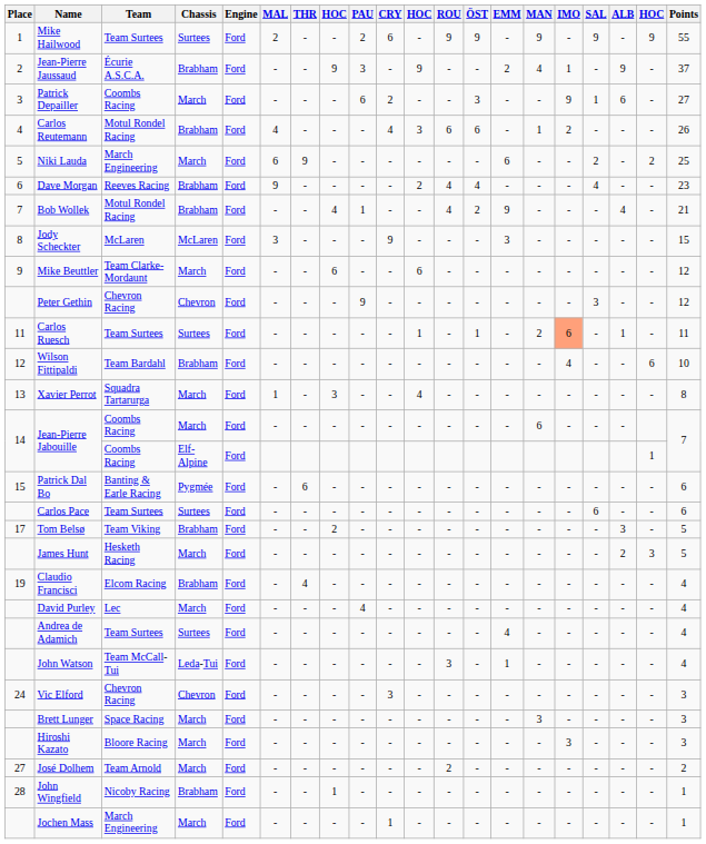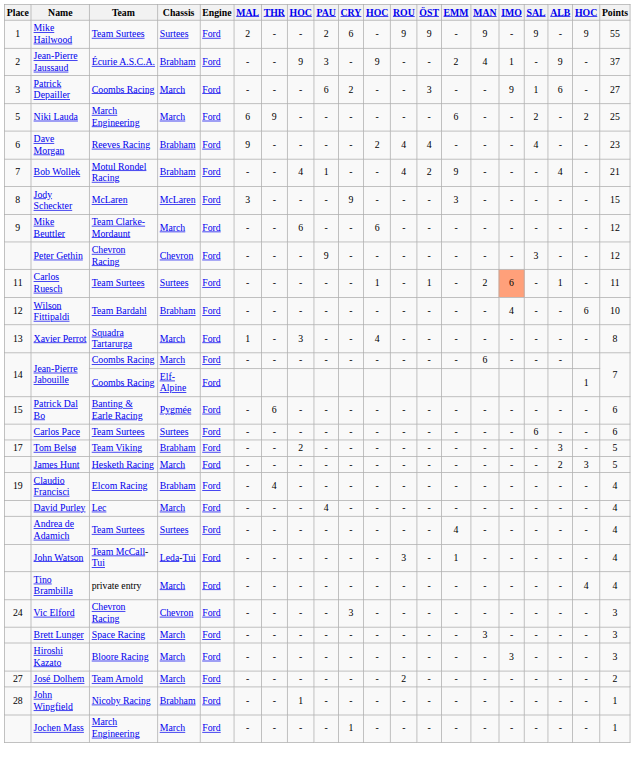 <table class="wikitable" style="font-size: 85%; text-align:center">
 <tr>
 <th>Place</th>
 <th>Name</th>
 <th>Team</th>
 <th>Chassis</th>
 <th>Engine</th>
 <th><a href='#'>MAL</a><br></th>
 <th><a href='#'>THR</a><br></th>
 <th><a href='#'>HOC</a><br></th>
 <th><a href='#'>PAU</a><br></th>
 <th><a href='#'>CRY</a><br></th>
 <th><a href='#'>HOC</a><br></th>
 <th><a href='#'>ROU</a><br></th>
 <th><a href='#'>ÖST</a><br></th>
 <th><a href='#'>EMM</a><br></th>
 <th><a href='#'>MAN</a><br></th>
 <th><a href='#'>IMO</a><br></th>
 <th><a href='#'>SAL</a><br></th>
 <th><a href='#'>ALB</a><br></th>
 <th><a href='#'>HOC</a><br></th>
 <th>Points</th>
 </tr>
 <tr>
 <td>1</td>
 <td align="left"> <a href='#'>Mike Hailwood</a></td>
 <td align="left"><a href='#'>Team Surtees</a></td>
 <td align="left"><a href='#'>Surtees</a></td>
 <td align="left"><a href='#'>Ford</a></td>
 <td>2</td>
 <td>-</td>
 <td>-</td>
 <td>2</td>
 <td>6</td>
 <td>-</td>
 <td>9</td>
 <td>9</td>
 <td>-</td>
 <td>9</td>
 <td>-</td>
 <td>9</td>
 <td>-</td>
 <td>9</td>
 <td>55</td>
 </tr>
 <tr>
 <td>2</td>
 <td align="left"> <a href='#'>Jean-Pierre Jaussaud</a></td>
 <td align="left"><a href='#'>Écurie A.S.C.A.</a></td>
 <td align="left"><a href='#'>Brabham</a></td>
 <td align="left"><a href='#'>Ford</a></td>
 <td>-</td>
 <td>-</td>
 <td>9</td>
 <td>3</td>
 <td>-</td>
 <td>9</td>
 <td>-</td>
 <td>-</td>
 <td>2</td>
 <td>4</td>
 <td>1</td>
 <td>-</td>
 <td>9</td>
 <td>-</td>
 <td>37</td>
 </tr>
 <tr>
 <td>3</td>
 <td align="left"> <a href='#'>Patrick Depailler</a></td>
 <td align="left"><a href='#'>Coombs Racing</a></td>
 <td align="left"><a href='#'>March</a></td>
 <td align="left"><a href='#'>Ford</a></td>
 <td>-</td>
 <td>-</td>
 <td>-</td>
 <td>6</td>
 <td>2</td>
 <td>-</td>
 <td>-</td>
 <td>3</td>
 <td>-</td>
 <td>-</td>
 <td>9</td>
 <td>1</td>
 <td>6</td>
 <td>-</td>
 <td>27</td>
-</tr>
-<tr>
-<td>4</td>
-<td align="left"> <a href='#'>Carlos Reutemann</a></td>
-<td align="left"><a href='#'>Motul Rondel Racing</a></td>
-<td align="left"><a href='#'>Brabham</a></td>
-<td align="left"><a href='#'>Ford</a></td>
-<td>4</td>
-<td>-</td>
-<td>-</td>
-<td>-</td>
-<td>4</td>
-<td>3</td>
-<td>6</td>
-<td>6</td>
-<td>-</td>
-<td>1</td>
-<td>2</td>
-<td>-</td>
-<td>-</td>
-<td>-</td>
-<td>26</td>
 </tr>
 <tr>
 <td>5</td>
 <td align="left"> <a href='#'>Niki Lauda</a></td>
 <td align="left"><a href='#'>March Engineering</a></td>
 <td align="left"><a href='#'>March</a></td>
 <td align="left"><a href='#'>Ford</a></td>
 <td>6</td>
 <td>9</td>
 <td>-</td>
 <td>-</td>
 <td>-</td>
 <td>-</td>
 <td>-</td>
 <td>-</td>
 <td>6</td>
 <td>-</td>
 <td>-</td>
 <td>2</td>
 <td>-</td>
 <td>2</td>
 <td>25</td>
 </tr>
 <tr>
 <td>6</td>
 <td align="left"> <a href='#'>Dave Morgan</a></td>
 <td align="left"><a href='#'>Reeves Racing</a></td>
 <td align="left"><a href='#'>Brabham</a></td>
 <td align="left"><a href='#'>Ford</a></td>
 <td>9</td>
 <td>-</td>
 <td>-</td>
 <td>-</td>
 <td>-</td>
 <td>2</td>
 <td>4</td>
 <td>4</td>
 <td>-</td>
 <td>-</td>
 <td>-</td>
 <td>4</td>
 <td>-</td>
 <td>-</td>
 <td>23</td>
 </tr>
 <tr>
 <td>7</td>
 <td align="left"> <a href='#'>Bob Wollek</a></td>
 <td align="left"><a href='#'>Motul Rondel Racing</a></td>
 <td align="left"><a href='#'>Brabham</a></td>
 <td align="left"><a href='#'>Ford</a></td>
 <td>-</td>
 <td>-</td>
 <td>4</td>
 <td>1</td>
 <td>-</td>
 <td>-</td>
 <td>4</td>
 <td>2</td>
 <td>9</td>
 <td>-</td>
 <td>-</td>
 <td>-</td>
 <td>4</td>
 <td>-</td>
 <td>21</td>
 </tr>
 <tr>
 <td>8</td>
 <td align="left"> <a href='#'>Jody Scheckter</a></td>
 <td align="left"><a href='#'>McLaren</a></td>
 <td align="left"><a href='#'>McLaren</a></td>
 <td align="left"><a href='#'>Ford</a></td>
 <td>3</td>
 <td>-</td>
 <td>-</td>
 <td>-</td>
 <td>9</td>
 <td>-</td>
 <td>-</td>
 <td>-</td>
 <td>3</td>
 <td>-</td>
 <td>-</td>
 <td>-</td>
 <td>-</td>
 <td>-</td>
 <td>15</td>
 </tr>
 <tr>
 <td>9</td>
 <td align="left"> <a href='#'>Mike Beuttler</a></td>
 <td align="left"><a href='#'>Team Clarke-Mordaunt</a></td>
 <td align="left"><a href='#'>March</a></td>
 <td align="left"><a href='#'>Ford</a></td>
 <td>-</td>
 <td>-</td>
 <td>6</td>
 <td>-</td>
 <td>-</td>
 <td>6</td>
 <td>-</td>
 <td>-</td>
 <td>-</td>
 <td>-</td>
 <td>-</td>
 <td>-</td>
 <td>-</td>
 <td>-</td>
 <td>12</td>
 </tr>
 <tr>
 <td></td>
 <td align="left"> <a href='#'>Peter Gethin</a></td>
 <td align="left"><a href='#'>Chevron Racing</a></td>
 <td align="left"><a href='#'>Chevron</a></td>
 <td align="left"><a href='#'>Ford</a></td>
 <td>-</td>
 <td>-</td>
 <td>-</td>
 <td>9</td>
 <td>-</td>
 <td>-</td>
 <td>-</td>
 <td>-</td>
 <td>-</td>
 <td>-</td>
 <td>-</td>
 <td>3</td>
 <td>-</td>
 <td>-</td>
 <td>12</td>
 </tr>
 <tr>
 <td>11</td>
 <td align="left"> <a href='#'>Carlos Ruesch</a></td>
 <td align="left"><a href='#'>Team Surtees</a></td>
 <td align="left"><a href='#'>Surtees</a></td>
 <td align="left"><a href='#'>Ford</a></td>
 <td>-</td>
 <td>-</td>
 <td>-</td>
 <td>-</td>
 <td>-</td>
 <td>1</td>
 <td>-</td>
 <td>1</td>
 <td>-</td>
 <td>2</td>
 <td style="background: lightsalmon;">6</td>
 <td>-</td>
 <td>1</td>
 <td>-</td>
 <td>11</td>
 </tr>
 <tr>
 <td>12</td>
 <td align="left"> <a href='#'>Wilson Fittipaldi</a></td>
 <td align="left"><a href='#'>Team Bardahl</a></td>
 <td align="left"><a href='#'>Brabham</a></td>
 <td align="left"><a href='#'>Ford</a></td>
 <td>-</td>
 <td>-</td>
 <td>-</td>
 <td>-</td>
 <td>-</td>
 <td>-</td>
 <td>-</td>
 <td>-</td>
 <td>-</td>
 <td>-</td>
 <td>4</td>
 <td>-</td>
 <td>-</td>
 <td>6</td>
 <td>10</td>
 </tr>
 <tr>
 <td>13</td>
 <td align="left"> <a href='#'>Xavier Perrot</a></td>
 <td align="left"><a href='#'>Squadra Tartarurga</a></td>
 <td align="left"><a href='#'>March</a></td>
 <td align="left"><a href='#'>Ford</a></td>
 <td>1</td>
 <td>-</td>
 <td>3</td>
 <td>-</td>
 <td>-</td>
 <td>4</td>
 <td>-</td>
 <td>-</td>
 <td>-</td>
 <td>-</td>
 <td>-</td>
 <td>-</td>
 <td>-</td>
 <td>-</td>
 <td>8</td>
 </tr>
 <tr>
 <td rowspan=2>14</td>
 <td rowspan=2 align="left"> <a href='#'>Jean-Pierre Jabouille</a></td>
 <td align="left"><a href='#'>Coombs Racing</a></td>
 <td align="left"><a href='#'>March</a></td>
 <td align="left"><a href='#'>Ford</a></td>
 <td>-</td>
 <td>-</td>
 <td>-</td>
 <td>-</td>
 <td>-</td>
 <td>-</td>
 <td>-</td>
 <td>-</td>
 <td>-</td>
 <td>6</td>
 <td>-</td>
 <td>-</td>
 <td>-</td>
 <td></td>
 <td rowspan=2>7</td>
 </tr>
 <tr>
 <td align="left"><a href='#'>Coombs Racing</a></td>
 <td align="left"><a href='#'>Elf-Alpine</a></td>
 <td align="left"><a href='#'>Ford</a></td>
 <td></td>
 <td></td>
 <td></td>
 <td></td>
 <td></td>
 <td></td>
 <td></td>
 <td></td>
 <td></td>
 <td></td>
 <td></td>
 <td></td>
 <td></td>
 <td>1</td>
 </tr>
 <tr>
 <td>15</td>
 <td align="left"> <a href='#'>Patrick Dal Bo</a></td>
 <td align="left"><a href='#'>Banting & Earle Racing</a></td>
 <td align="left"><a href='#'>Pygmée</a></td>
 <td align="left"><a href='#'>Ford</a></td>
 <td>-</td>
 <td>6</td>
 <td>-</td>
 <td>-</td>
 <td>-</td>
 <td>-</td>
 <td>-</td>
 <td>-</td>
 <td>-</td>
 <td>-</td>
 <td>-</td>
 <td>-</td>
 <td>-</td>
 <td>-</td>
 <td>6</td>
 </tr>
 <tr>
 <td></td>
 <td align="left"> <a href='#'>Carlos Pace</a></td>
 <td align="left"><a href='#'>Team Surtees</a></td>
 <td align="left"><a href='#'>Surtees</a></td>
 <td align="left"><a href='#'>Ford</a></td>
 <td>-</td>
 <td>-</td>
 <td>-</td>
 <td>-</td>
 <td>-</td>
 <td>-</td>
 <td>-</td>
 <td>-</td>
 <td>-</td>
 <td>-</td>
 <td>-</td>
 <td>6</td>
 <td>-</td>
 <td>-</td>
 <td>6</td>
 </tr>
 <tr>
 <td>17</td>
 <td align="left"> <a href='#'>Tom Belsø</a></td>
 <td align="left"><a href='#'>Team Viking</a></td>
 <td align="left"><a href='#'>Brabham</a></td>
 <td align="left"><a href='#'>Ford</a></td>
 <td>-</td>
 <td>-</td>
 <td>2</td>
 <td>-</td>
 <td>-</td>
 <td>-</td>
 <td>-</td>
 <td>-</td>
 <td>-</td>
 <td>-</td>
 <td>-</td>
 <td>-</td>
 <td>3</td>
 <td>-</td>
 <td>5</td>
 </tr>
 <tr>
 <td></td>
 <td align="left"> <a href='#'>James Hunt</a></td>
 <td align="left"><a href='#'>Hesketh Racing</a></td>
 <td align="left"><a href='#'>March</a></td>
 <td align="left"><a href='#'>Ford</a></td>
 <td>-</td>
 <td>-</td>
 <td>-</td>
 <td>-</td>
 <td>-</td>
 <td>-</td>
 <td>-</td>
 <td>-</td>
 <td>-</td>
 <td>-</td>
 <td>-</td>
 <td>-</td>
 <td>2</td>
 <td>3</td>
 <td>5</td>
 </tr>
 <tr>
 <td>19</td>
 <td align="left"> <a href='#'>Claudio Francisci</a></td>
 <td align="left"><a href='#'>Elcom Racing</a></td>
 <td align="left"><a href='#'>Brabham</a></td>
 <td align="left"><a href='#'>Ford</a></td>
 <td>-</td>
 <td>4</td>
 <td>-</td>
 <td>-</td>
 <td>-</td>
 <td>-</td>
 <td>-</td>
 <td>-</td>
 <td>-</td>
 <td>-</td>
 <td>-</td>
 <td>-</td>
 <td>-</td>
 <td>-</td>
 <td>4</td>
 </tr>
 <tr>
 <td></td>
 <td align="left"> <a href='#'>David Purley</a></td>
 <td align="left"><a href='#'>Lec</a></td>
 <td align="left"><a href='#'>March</a></td>
 <td align="left"><a href='#'>Ford</a></td>
 <td>-</td>
 <td>-</td>
 <td>-</td>
 <td>4</td>
 <td>-</td>
 <td>-</td>
 <td>-</td>
 <td>-</td>
 <td>-</td>
 <td>-</td>
 <td>-</td>
 <td>-</td>
 <td>-</td>
 <td>-</td>
 <td>4</td>
 </tr>
 <tr>
 <td></td>
 <td align="left"> <a href='#'>Andrea de Adamich</a></td>
 <td align="left"><a href='#'>Team Surtees</a></td>
 <td align="left"><a href='#'>Surtees</a></td>
 <td align="left"><a href='#'>Ford</a></td>
 <td>-</td>
 <td>-</td>
 <td>-</td>
 <td>-</td>
 <td>-</td>
 <td>-</td>
 <td>-</td>
 <td>-</td>
 <td>4</td>
 <td>-</td>
 <td>-</td>
 <td>-</td>
 <td>-</td>
 <td>-</td>
 <td>4</td>
 </tr>
 <tr>
 <td></td>
 <td align="left"> <a href='#'>John Watson</a></td>
 <td align="left"><a href='#'>Team McCall</a>-<a href='#'>Tui</a></td>
 <td align="left"><a href='#'>Leda</a>-<a href='#'>Tui</a></td>
 <td align="left"><a href='#'>Ford</a></td>
 <td>-</td>
 <td>-</td>
 <td>-</td>
 <td>-</td>
 <td>-</td>
 <td>-</td>
 <td>3</td>
 <td>-</td>
 <td>1</td>
 <td>-</td>
 <td>-</td>
 <td>-</td>
 <td>-</td>
 <td>-</td>
 <td>4</td>
 </tr>
 <tr>
+<td></td>
+<td align="left"> <a href='#'>Tino Brambilla</a></td>
+<td align="left">private entry</td>
+<td align="left"><a href='#'>March</a></td>
+<td align="left"><a href='#'>Ford</a></td>
+<td>-</td>
+<td>-</td>
+<td>-</td>
+<td>-</td>
+<td>-</td>
+<td>-</td>
+<td>-</td>
+<td>-</td>
+<td>-</td>
+<td>-</td>
+<td>-</td>
+<td>-</td>
+<td>-</td>
+<td>4</td>
+<td>4</td>
+</tr>
+<tr>
 <td>24</td>
 <td align="left"> <a href='#'>Vic Elford</a></td>
 <td align="left"><a href='#'>Chevron Racing</a></td>
 <td align="left"><a href='#'>Chevron</a></td>
 <td align="left"><a href='#'>Ford</a></td>
 <td>-</td>
 <td>-</td>
 <td>-</td>
 <td>-</td>
 <td>3</td>
 <td>-</td>
 <td>-</td>
 <td>-</td>
 <td>-</td>
 <td>-</td>
 <td>-</td>
 <td>-</td>
 <td>-</td>
 <td>-</td>
 <td>3</td>
 </tr>
 <tr>
 <td></td>
 <td align="left"> <a href='#'>Brett Lunger</a></td>
 <td align="left"><a href='#'>Space Racing</a></td>
 <td align="left"><a href='#'>March</a></td>
 <td align="left"><a href='#'>Ford</a></td>
 <td>-</td>
 <td>-</td>
 <td>-</td>
 <td>-</td>
 <td>-</td>
 <td>-</td>
 <td>-</td>
 <td>-</td>
 <td>-</td>
 <td>3</td>
 <td>-</td>
 <td>-</td>
 <td>-</td>
 <td>-</td>
 <td>3</td>
 </tr>
 <tr>
 <td></td>
 <td align="left"> <a href='#'>Hiroshi Kazato</a></td>
 <td align="left"><a href='#'>Bloore Racing</a></td>
 <td align="left"><a href='#'>March</a></td>
 <td align="left"><a href='#'>Ford</a></td>
 <td>-</td>
 <td>-</td>
 <td>-</td>
 <td>-</td>
 <td>-</td>
 <td>-</td>
 <td>-</td>
 <td>-</td>
 <td>-</td>
 <td>-</td>
 <td>3</td>
 <td>-</td>
 <td>-</td>
 <td>-</td>
 <td>3</td>
 </tr>
 <tr>
 <td>27</td>
 <td align="left"> <a href='#'>José Dolhem</a></td>
 <td align="left"><a href='#'>Team Arnold</a></td>
 <td align="left"><a href='#'>March</a></td>
 <td align="left"><a href='#'>Ford</a></td>
 <td>-</td>
 <td>-</td>
 <td>-</td>
 <td>-</td>
 <td>-</td>
 <td>-</td>
 <td>2</td>
 <td>-</td>
 <td>-</td>
 <td>-</td>
 <td>-</td>
 <td>-</td>
 <td>-</td>
 <td>-</td>
 <td>2</td>
 </tr>
 <tr>
 <td>28</td>
 <td align="left"> <a href='#'>John Wingfield</a></td>
 <td align="left"><a href='#'>Nicoby Racing</a></td>
 <td align="left"><a href='#'>Brabham</a></td>
 <td align="left"><a href='#'>Ford</a></td>
 <td>-</td>
 <td>-</td>
 <td>1</td>
 <td>-</td>
 <td>-</td>
 <td>-</td>
 <td>-</td>
 <td>-</td>
 <td>-</td>
 <td>-</td>
 <td>-</td>
 <td>-</td>
 <td>-</td>
 <td>-</td>
 <td>1</td>
 </tr>
 <tr>
 <td></td>
 <td align="left"> <a href='#'>Jochen Mass</a></td>
 <td align="left"><a href='#'>March Engineering</a></td>
 <td align="left"><a href='#'>March</a></td>
 <td align="left"><a href='#'>Ford</a></td>
 <td>-</td>
 <td>-</td>
 <td>-</td>
 <td>-</td>
 <td>1</td>
 <td>-</td>
 <td>-</td>
 <td>-</td>
 <td>-</td>
 <td>-</td>
 <td>-</td>
 <td>-</td>
 <td>-</td>
 <td>-</td>
 <td>1</td>
 </tr>
 </table>
